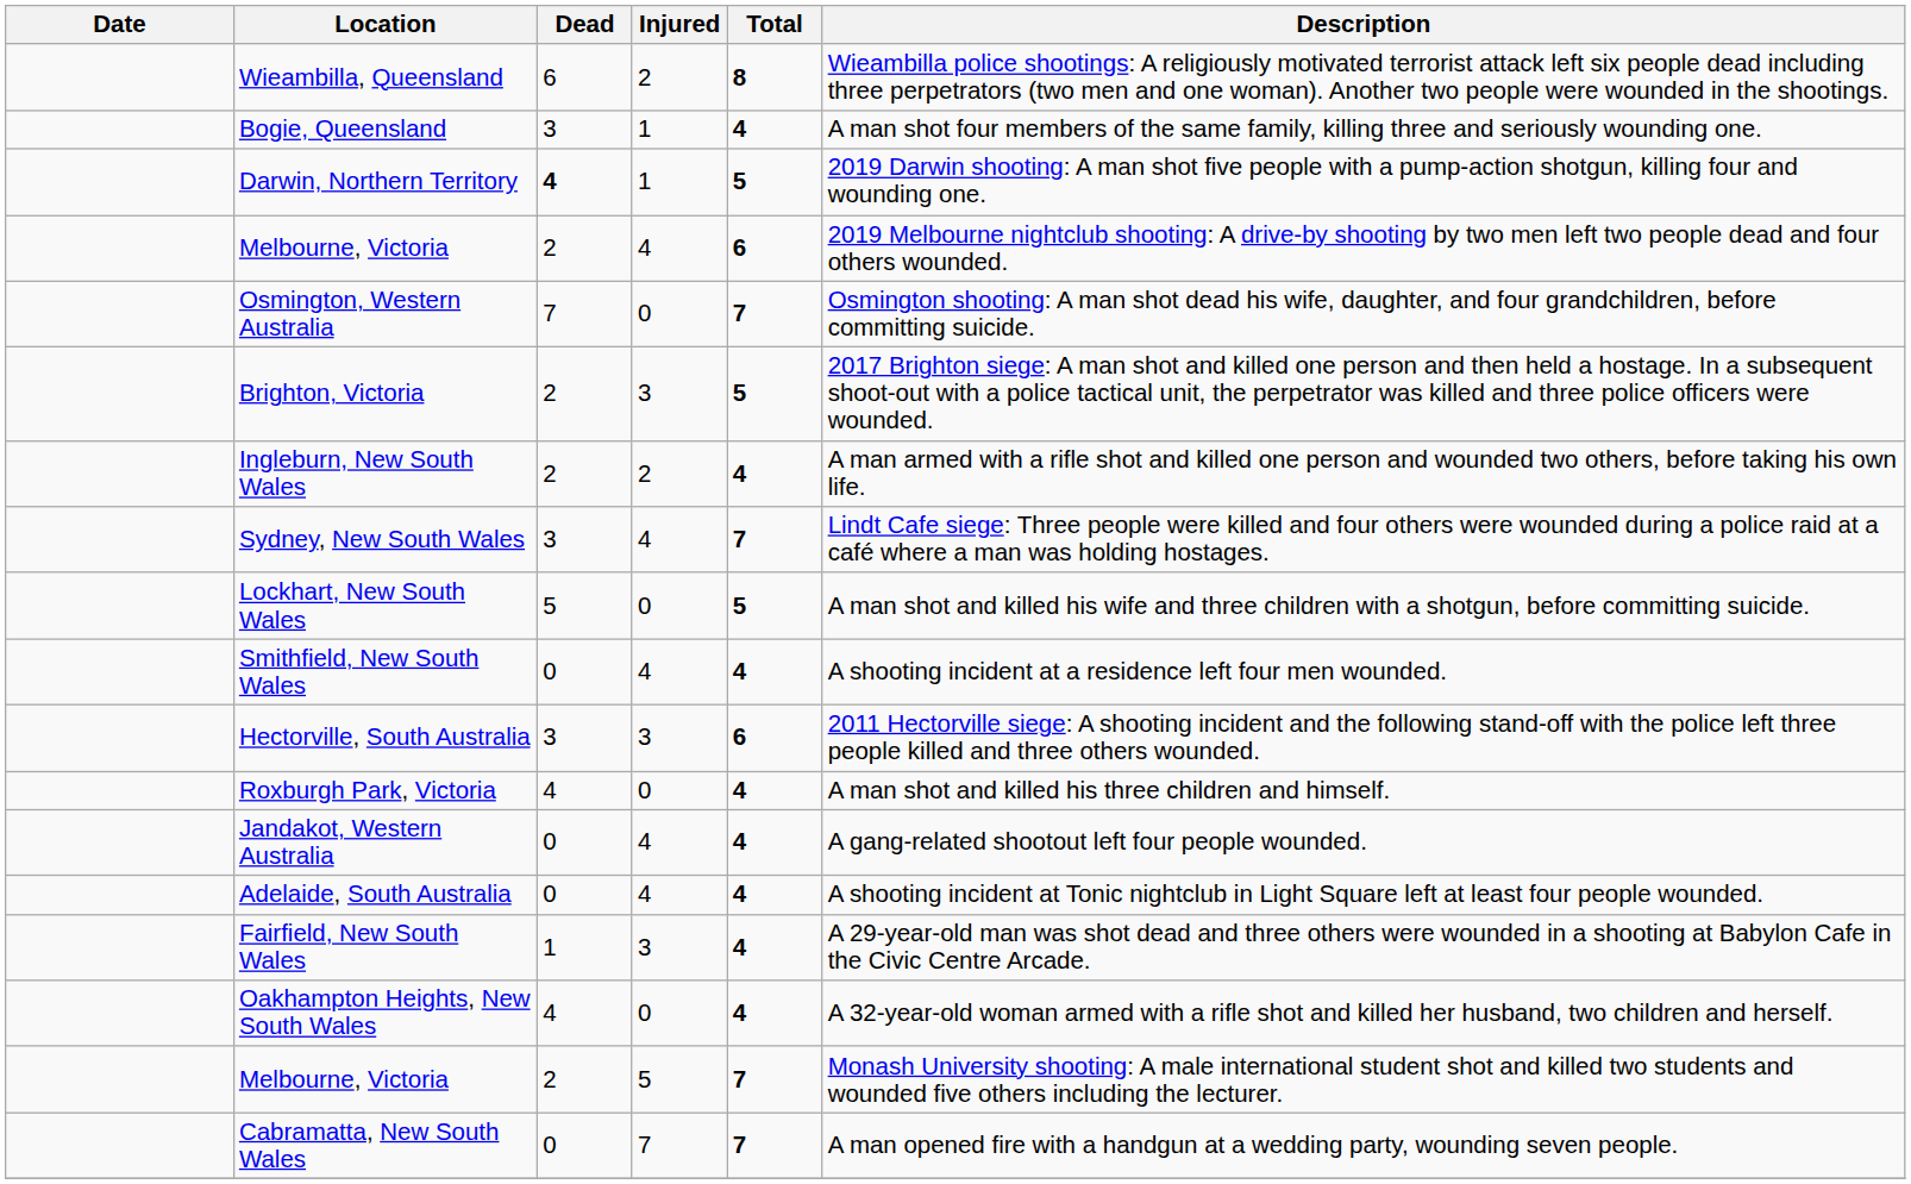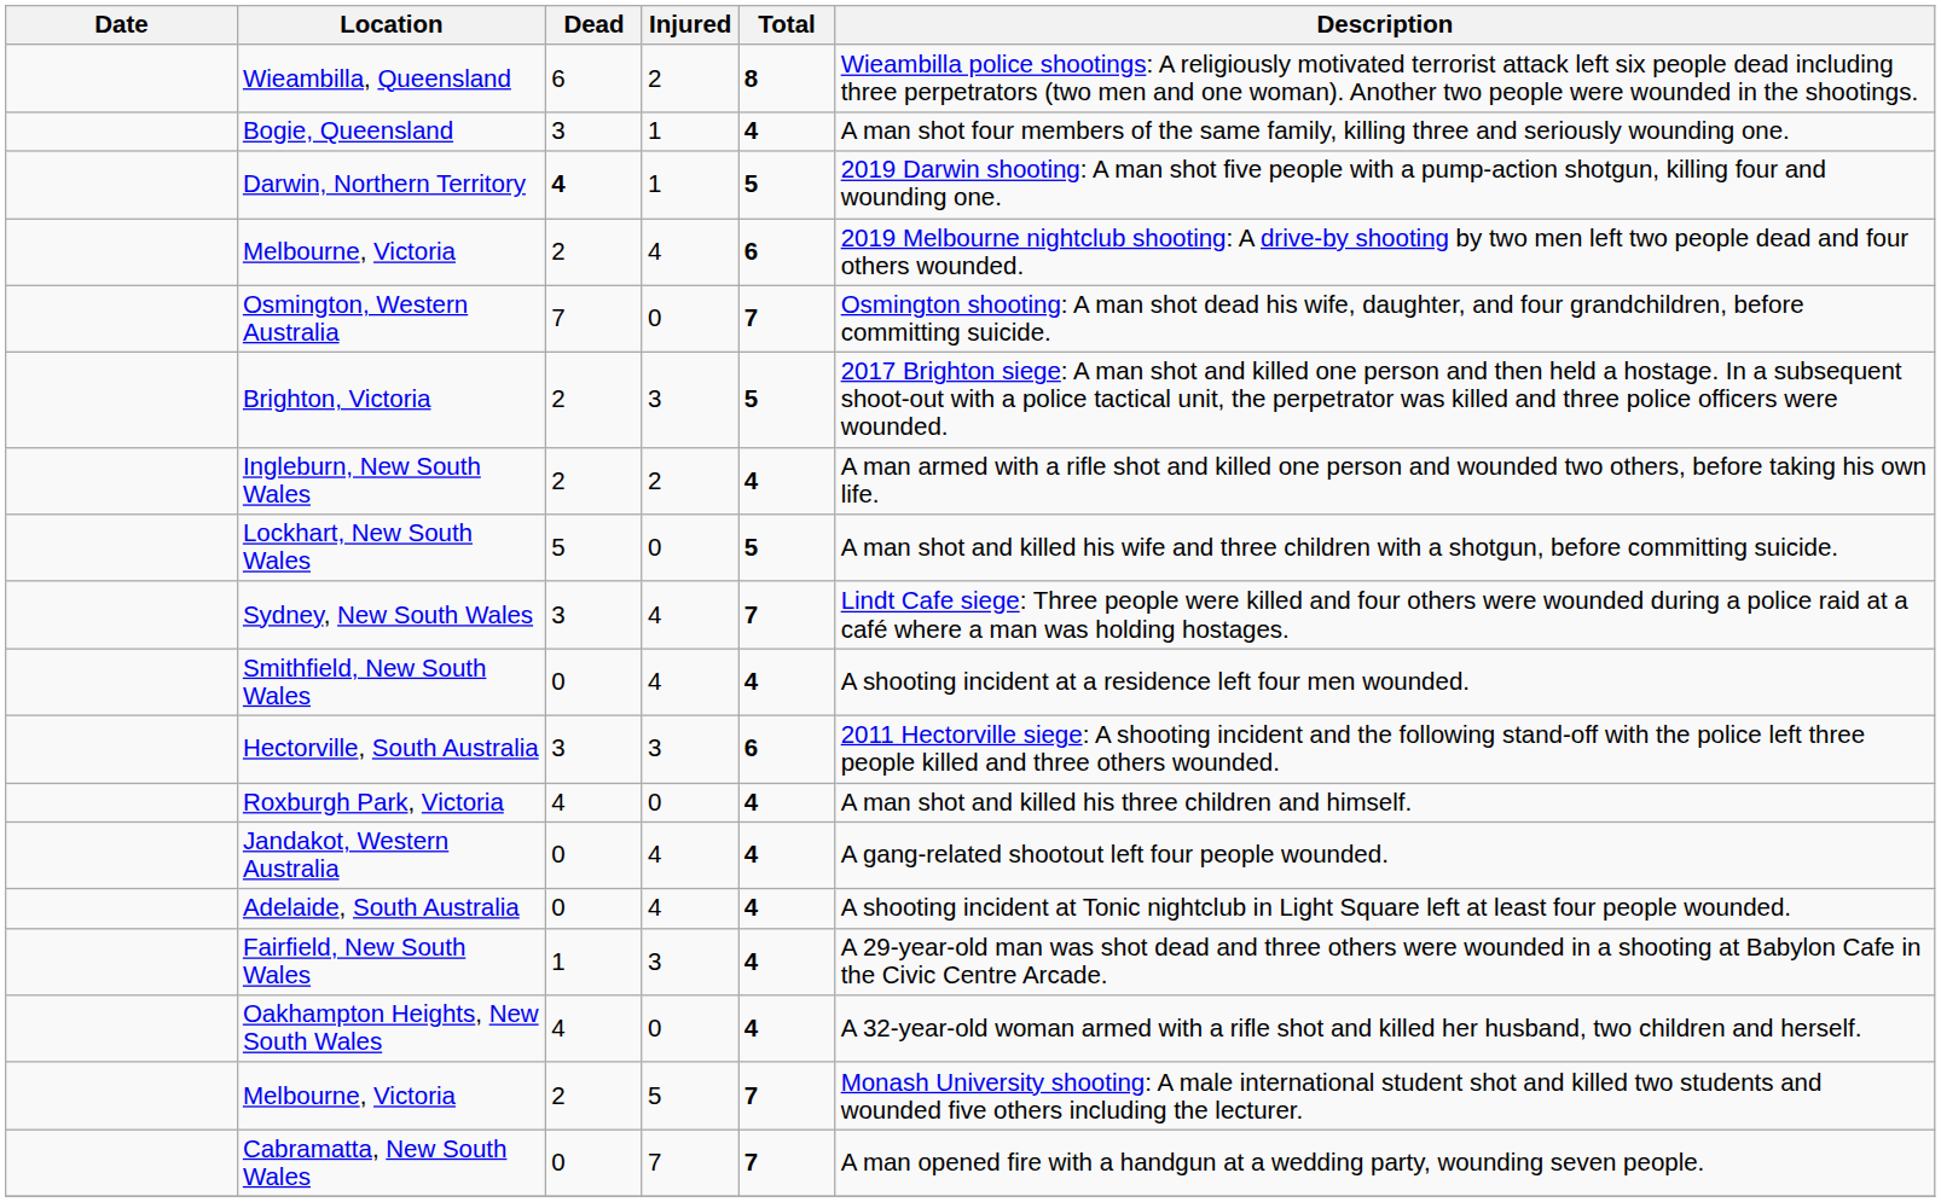 <table class="wikitable sortable mw-datatable">
 <tr>
 <th width=12%>Date</th>
 <th width=16%>Location</th>
 <th width=5%>Dead</th>
 <th width=5%>Injured</th>
 <th width=5%>Total</th>
 <th width=60%>Description</th>
 </tr>
 <tr>
 <td></td>
 <td><a href='#'>Wieambilla</a>, <a href='#'>Queensland</a></td>
 <td>6</td>
 <td>2</td>
 <td><strong>8</strong></td>
 <td><a href='#'>Wieambilla police shootings</a>: A religiously motivated terrorist attack left six people dead including three perpetrators (two men and one woman). Another two people were wounded in the shootings.</td>
 </tr>
 <tr>
 <td></td>
 <td><a href='#'>Bogie, Queensland</a></td>
 <td>3</td>
 <td>1</td>
 <td><strong>4</strong></td>
 <td>A man shot four members of the same family, killing three and seriously wounding one.</td>
 </tr>
 <tr>
 <td></td>
 <td><a href='#'>Darwin, Northern Territory</a></td>
 <td><strong>4</strong></td>
 <td>1</td>
 <td><strong>5</strong></td>
 <td><a href='#'>2019 Darwin shooting</a>: A man shot five people with a pump-action shotgun, killing four and wounding one.</td>
 </tr>
 <tr>
 <td></td>
 <td><a href='#'>Melbourne</a>, <a href='#'>Victoria</a></td>
 <td>2</td>
 <td>4</td>
 <td><strong>6</strong></td>
 <td><a href='#'>2019 Melbourne nightclub shooting</a>: A <a href='#'>drive-by shooting</a> by two men left two people dead and four others wounded.</td>
 </tr>
 <tr>
 <td></td>
 <td><a href='#'>Osmington, Western Australia</a></td>
 <td>7</td>
 <td>0</td>
 <td><strong>7</strong></td>
 <td><a href='#'>Osmington shooting</a>: A man shot dead his wife, daughter, and four grandchildren, before committing suicide.</td>
 </tr>
 <tr>
 <td></td>
 <td><a href='#'>Brighton, Victoria</a></td>
 <td>2</td>
 <td>3</td>
 <td><strong>5</strong></td>
 <td><a href='#'>2017 Brighton siege</a>: A man shot and killed one person and then held a hostage. In a subsequent shoot-out with a police tactical unit, the perpetrator was killed and three police officers were wounded.</td>
 </tr>
 <tr>
 <td></td>
 <td><a href='#'>Ingleburn, New South Wales</a></td>
 <td>2</td>
 <td>2</td>
 <td><strong>4</strong></td>
 <td>A man armed with a rifle shot and killed one person and wounded two others, before taking his own life.</td>
 </tr>
 <tr>
 <td></td>
+<td><a href='#'>Lockhart, New South Wales</a></td>
+<td>5</td>
+<td>0</td>
+<td><strong>5</strong></td>
+<td>A man shot and killed his wife and three children with a shotgun, before committing suicide.</td>
+</tr>
+<tr>
+<td></td>
 <td><a href='#'>Sydney</a>, <a href='#'>New South Wales</a></td>
 <td>3</td>
 <td>4</td>
 <td><strong>7</strong></td>
 <td><a href='#'>Lindt Cafe siege</a>: Three people were killed and four others were wounded during a police raid at a café where a man was holding hostages.</td>
-</tr>
-<tr>
-<td></td>
-<td><a href='#'>Lockhart, New South Wales</a></td>
-<td>5</td>
-<td>0</td>
-<td><strong>5</strong></td>
-<td>A man shot and killed his wife and three children with a shotgun, before committing suicide.</td>
 </tr>
 <tr>
 <td></td>
 <td><a href='#'>Smithfield, New South Wales</a></td>
 <td>0</td>
 <td>4</td>
 <td><strong>4</strong></td>
 <td>A shooting incident at a residence left four men wounded.</td>
 </tr>
 <tr>
 <td></td>
 <td><a href='#'>Hectorville</a>, <a href='#'>South Australia</a></td>
 <td>3</td>
 <td>3</td>
 <td><strong>6</strong></td>
 <td><a href='#'>2011 Hectorville siege</a>: A shooting incident and the following stand-off with the police left three people killed and three others wounded.</td>
 </tr>
 <tr>
 <td></td>
 <td><a href='#'>Roxburgh Park</a>, <a href='#'>Victoria</a></td>
 <td>4</td>
 <td>0</td>
 <td><strong>4</strong></td>
 <td>A man shot and killed his three children and himself.</td>
 </tr>
 <tr>
 <td></td>
 <td><a href='#'>Jandakot, Western Australia</a></td>
 <td>0</td>
 <td>4</td>
 <td><strong>4</strong></td>
 <td>A gang-related shootout left four people wounded.</td>
 </tr>
 <tr>
 <td></td>
 <td><a href='#'>Adelaide</a>, <a href='#'>South Australia</a></td>
 <td>0</td>
 <td>4</td>
 <td><strong>4</strong></td>
 <td>A shooting incident at Tonic nightclub in Light Square left at least four people wounded.</td>
 </tr>
 <tr>
 <td></td>
 <td><a href='#'>Fairfield, New South Wales</a></td>
 <td>1</td>
 <td>3</td>
 <td><strong>4</strong></td>
 <td>A 29-year-old man was shot dead and three others were wounded in a shooting at Babylon Cafe in the Civic Centre Arcade.</td>
 </tr>
 <tr>
 <td></td>
 <td><a href='#'>Oakhampton Heights</a>, <a href='#'>New South Wales</a></td>
 <td>4</td>
 <td>0</td>
 <td><strong>4</strong></td>
 <td>A 32-year-old woman armed with a rifle shot and killed her husband, two children and herself.</td>
 </tr>
 <tr>
 <td></td>
 <td><a href='#'>Melbourne</a>, <a href='#'>Victoria</a></td>
 <td>2</td>
 <td>5</td>
 <td><strong>7</strong></td>
 <td><a href='#'>Monash University shooting</a>: A male international student shot and killed two students and wounded five others including the lecturer.</td>
 </tr>
 <tr>
 <td></td>
 <td><a href='#'>Cabramatta</a>, <a href='#'>New South Wales</a></td>
 <td>0</td>
 <td>7</td>
 <td><strong>7</strong></td>
 <td>A man opened fire with a handgun at a wedding party, wounding seven people.</td>
 </tr>
 <tr>
 </tr>
 </table>
